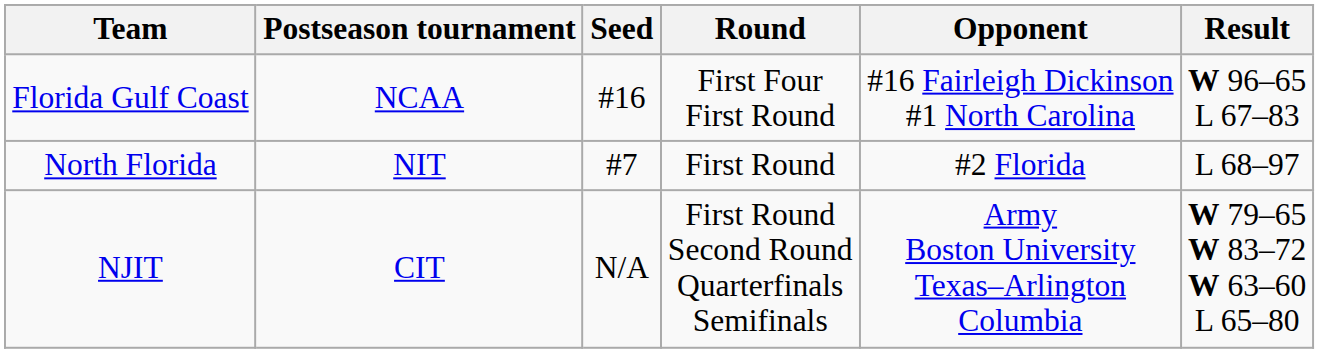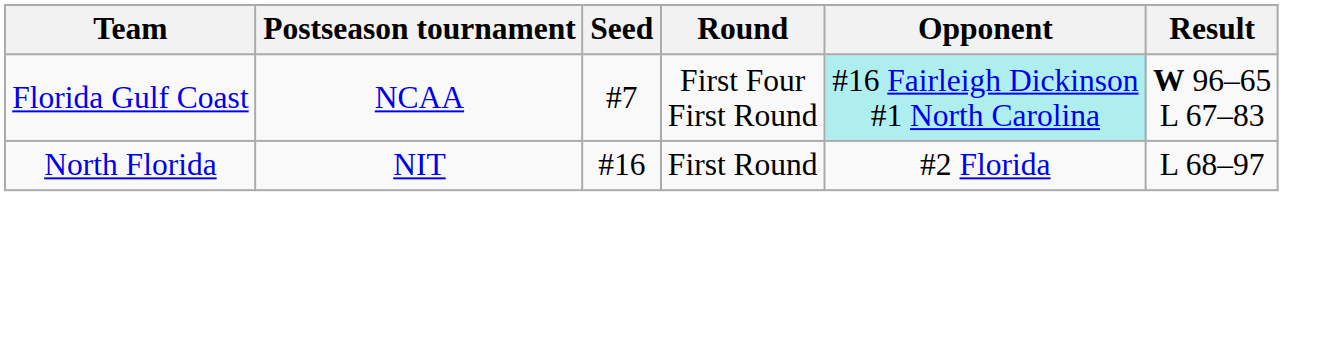 <table class="wikitable">
 <tr align="center">
 <th>Team</th>
 <th>Postseason tournament</th>
 <th>Seed</th>
 <th>Round</th>
 <th>Opponent</th>
 <th>Result</th>
 </tr>
 <tr align="center">
 <td><a href='#'>Florida Gulf Coast</a></td>
 <td><a href='#'>NCAA</a></td>
-<td>#16</td>
+<td>#7</td>
 <td>First Four<br>First Round</td>
-<td>#16 <a href='#'>Fairleigh Dickinson</a><br>#1 <a href='#'>North Carolina</a></td>
+<td style="background: paleturquoise;">#16 <a href='#'>Fairleigh Dickinson</a><br>#1 <a href='#'>North Carolina</a></td>
 <td><strong>W</strong> 96–65<br>L 67–83</td>
 </tr>
 <tr align="center">
 <td><a href='#'>North Florida</a></td>
 <td><a href='#'>NIT</a></td>
-<td>#7</td>
+<td>#16</td>
 <td>First Round</td>
 <td>#2 <a href='#'>Florida</a></td>
 <td>L 68–97</td>
 </tr>
-<tr align="center">
-<td><a href='#'>NJIT</a></td>
-<td><a href='#'>CIT</a></td>
-<td>N/A</td>
-<td>First Round<br>Second Round<br>Quarterfinals<br>Semifinals</td>
-<td><a href='#'>Army</a><br><a href='#'>Boston University</a><br><a href='#'>Texas–Arlington</a><br><a href='#'>Columbia</a></td>
-<td><strong>W</strong> 79–65<br><strong>W</strong> 83–72<br><strong>W</strong> 63–60<br>L 65–80</td>
-</tr>
 </table>
